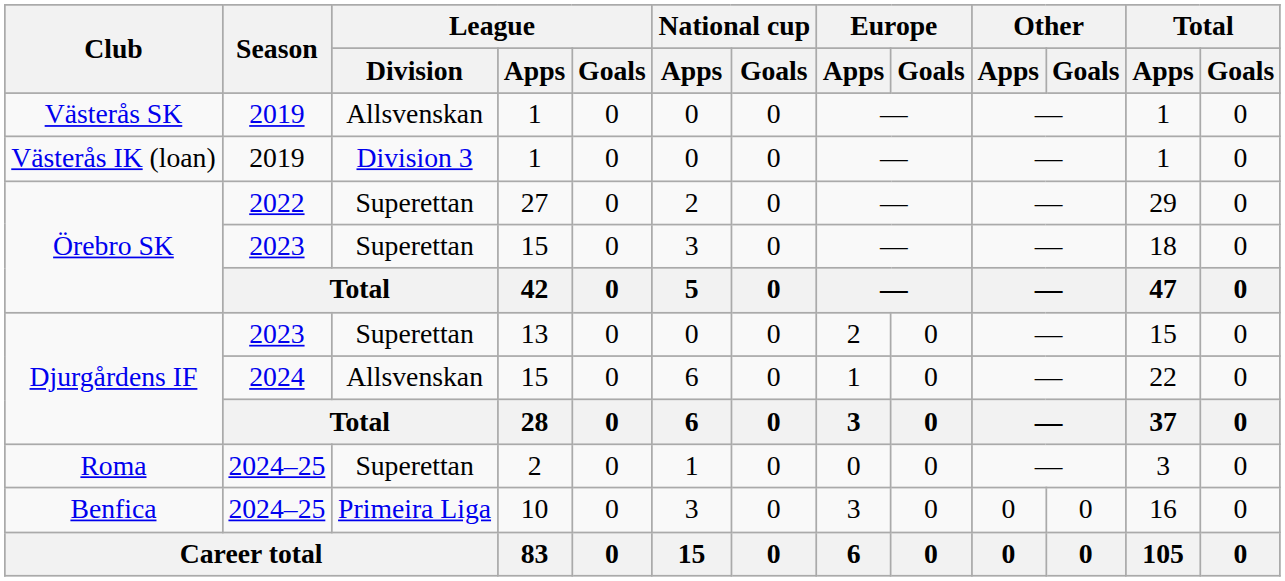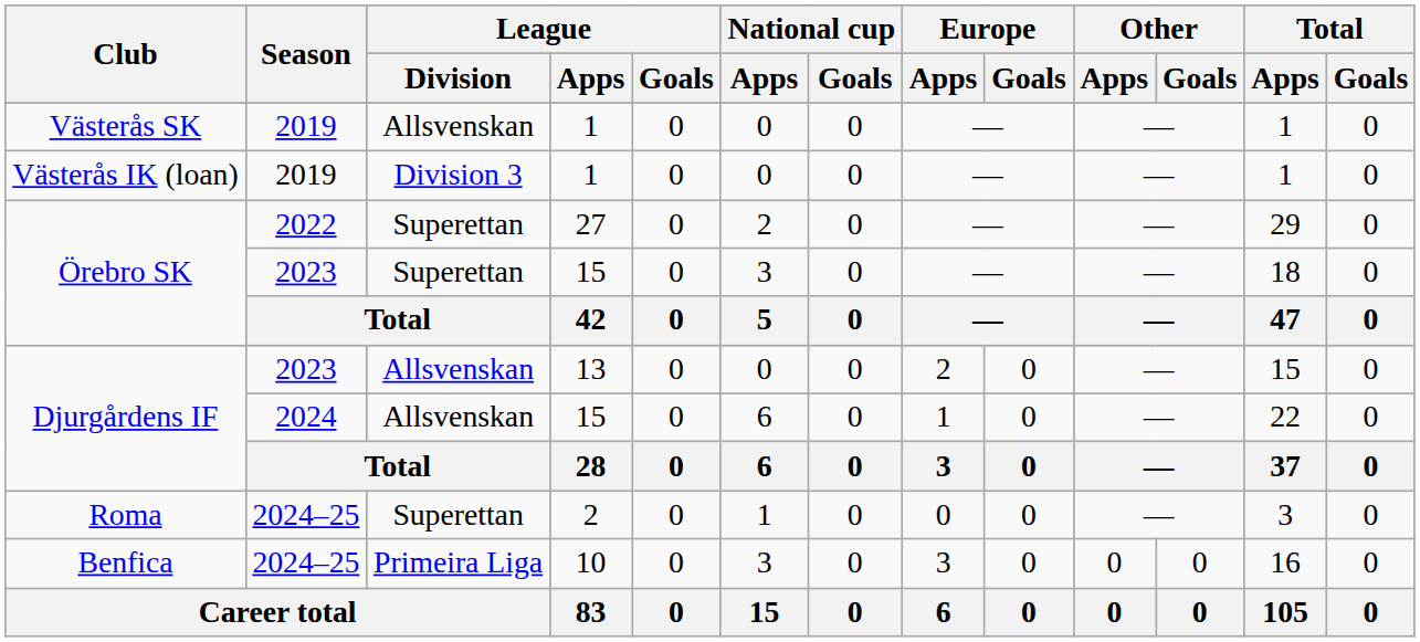 <table class="wikitable" style="text-align:center">
 <tr>
 <th rowspan="2">Club</th>
 <th rowspan="2">Season</th>
 <th colspan="3">League</th>
 <th colspan="2">National cup</th>
 <th colspan="2">Europe</th>
 <th colspan="2">Other</th>
 <th colspan="2">Total</th>
 </tr>
 <tr>
 <th>Division</th>
 <th>Apps</th>
 <th>Goals</th>
 <th>Apps</th>
 <th>Goals</th>
 <th>Apps</th>
 <th>Goals</th>
 <th>Apps</th>
 <th>Goals</th>
 <th>Apps</th>
 <th>Goals</th>
 </tr>
 <tr>
 <td><a href='#'>Västerås SK</a></td>
 <td><a href='#'>2019</a></td>
 <td>Allsvenskan</td>
 <td>1</td>
 <td>0</td>
 <td>0</td>
 <td>0</td>
 <td colspan="2">—</td>
 <td colspan="2">—</td>
 <td>1</td>
 <td>0</td>
 </tr>
 <tr>
 <td><a href='#'>Västerås IK</a> (loan)</td>
 <td>2019</td>
 <td><a href='#'>Division 3</a></td>
 <td>1</td>
 <td>0</td>
 <td>0</td>
 <td>0</td>
 <td colspan="2">—</td>
 <td colspan="2">—</td>
 <td>1</td>
 <td>0</td>
 </tr>
 <tr>
 <td rowspan="3"><a href='#'>Örebro SK</a></td>
 <td><a href='#'>2022</a></td>
 <td>Superettan</td>
 <td>27</td>
 <td>0</td>
 <td>2</td>
 <td>0</td>
 <td colspan="2">—</td>
 <td colspan="2">—</td>
 <td>29</td>
 <td>0</td>
 </tr>
 <tr>
 <td><a href='#'>2023</a></td>
 <td>Superettan</td>
 <td>15</td>
 <td>0</td>
 <td>3</td>
 <td>0</td>
 <td colspan="2">—</td>
 <td colspan="2">—</td>
 <td>18</td>
 <td>0</td>
 </tr>
 <tr>
 <th colspan="2">Total</th>
 <th>42</th>
 <th>0</th>
 <th>5</th>
 <th>0</th>
 <th colspan="2">—</th>
 <th colspan="2">—</th>
 <th>47</th>
 <th>0</th>
 </tr>
 <tr>
 <td rowspan="3"><a href='#'>Djurgårdens IF</a></td>
 <td><a href='#'>2023</a></td>
-<td>Superettan</td>
+<td><a href='#'>Allsvenskan</a></td>
 <td>13</td>
 <td>0</td>
 <td>0</td>
 <td>0</td>
 <td>2</td>
 <td>0</td>
 <td colspan="2">—</td>
 <td>15</td>
 <td>0</td>
 </tr>
 <tr>
 <td><a href='#'>2024</a></td>
 <td>Allsvenskan</td>
 <td>15</td>
 <td>0</td>
 <td>6</td>
 <td>0</td>
 <td>1</td>
 <td>0</td>
 <td colspan="2">—</td>
 <td>22</td>
 <td>0</td>
 </tr>
 <tr>
 <th colspan="2">Total</th>
 <th>28</th>
 <th>0</th>
 <th>6</th>
 <th>0</th>
 <th>3</th>
 <th>0</th>
 <th colspan="2">—</th>
 <th>37</th>
 <th>0</th>
 </tr>
 <tr>
 <td><a href='#'>Roma</a></td>
 <td><a href='#'>2024–25</a></td>
 <td>Superettan</td>
 <td>2</td>
 <td>0</td>
 <td>1</td>
 <td>0</td>
 <td>0</td>
 <td>0</td>
 <td colspan="2">—</td>
 <td>3</td>
 <td>0</td>
 </tr>
 <tr>
 <td><a href='#'>Benfica</a></td>
 <td><a href='#'>2024–25</a></td>
 <td><a href='#'>Primeira Liga</a></td>
 <td>10</td>
 <td>0</td>
 <td>3</td>
 <td>0</td>
 <td>3</td>
 <td>0</td>
 <td>0</td>
 <td>0</td>
 <td>16</td>
 <td>0</td>
 </tr>
 <tr>
 <th colspan="3">Career total</th>
 <th>83</th>
 <th>0</th>
 <th>15</th>
 <th>0</th>
 <th>6</th>
 <th>0</th>
 <th>0</th>
 <th>0</th>
 <th>105</th>
 <th>0</th>
 </tr>
 </table>
